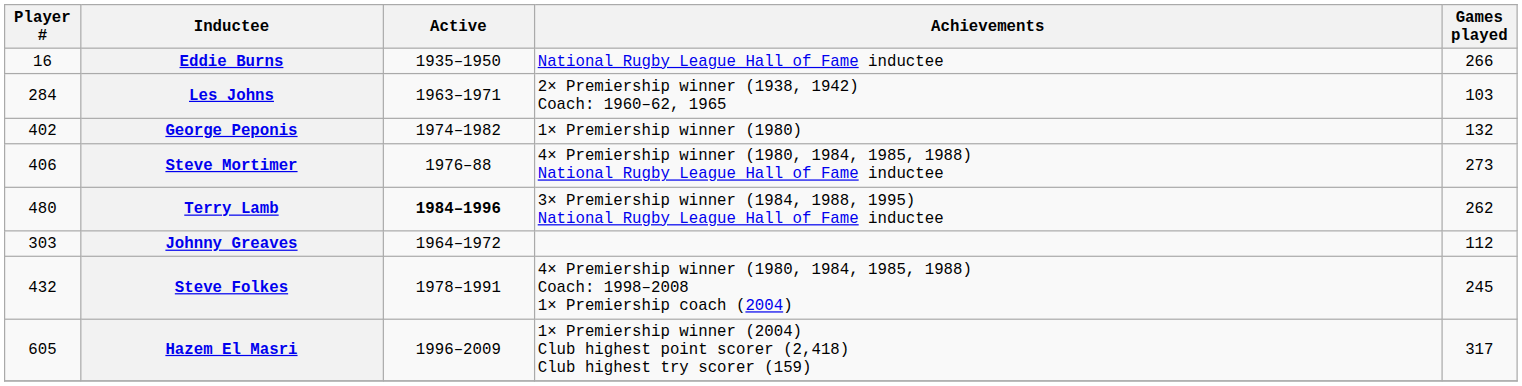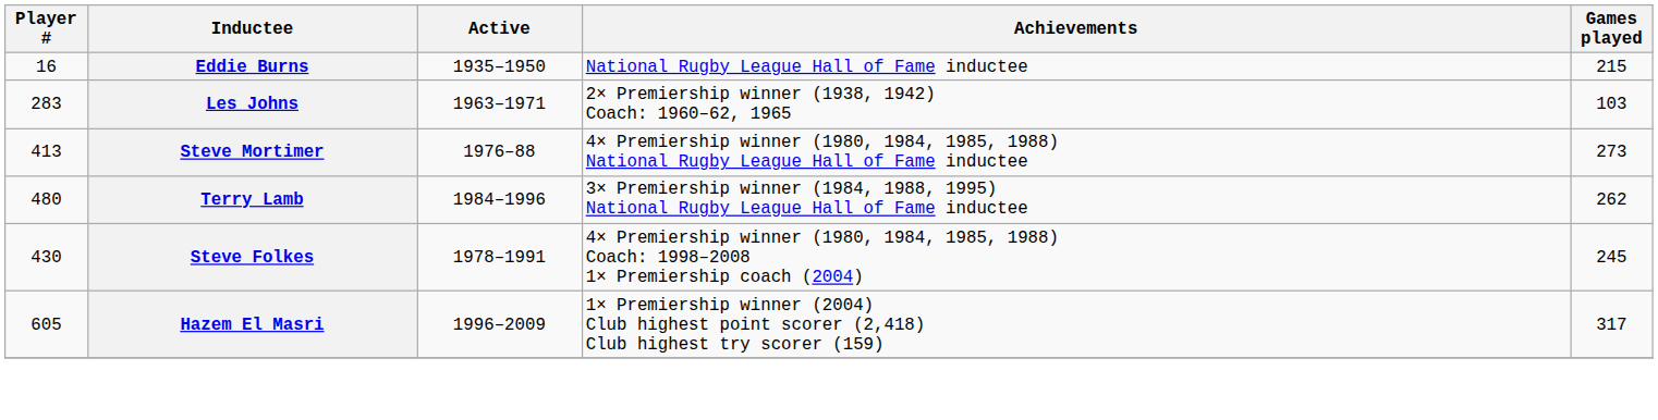 <table class="wikitable sortable" style="text-align:center">
 <tr>
 <th style="width:5%;">Player #</th>
 <th style="width:20%;">Inductee</th>
 <th style="width:10%;">Active</th>
 <th class="unsortable" style="width:60%;">Achievements</th>
 <th style="width:5%;">Games played</th>
 </tr>
 <tr>
 <td>16</td>
 <th><a href='#'>Eddie Burns</a></th>
 <td>1935–1950</td>
 <td style="text-align:left;"><a href='#'>National Rugby League Hall of Fame</a> inductee</td>
-<td>266</td>
+<td>215</td>
 </tr>
 <tr>
-<td>284</td>
+<td>283</td>
 <th><a href='#'>Les Johns</a></th>
 <td>1963–1971</td>
 <td style="text-align:left;">2× Premiership winner (1938, 1942)<br>Coach: 1960–62, 1965</td>
 <td>103</td>
 </tr>
 <tr>
-<td>402</td>
-<th><a href='#'>George Peponis</a></th>
-<td>1974–1982</td>
-<td style="text-align:left;">1× Premiership winner (1980)</td>
-<td>132</td>
-</tr>
-<tr>
-<td>406</td>
+<td>413</td>
 <th><a href='#'>Steve Mortimer</a></th>
 <td>1976–88</td>
 <td style="text-align:left;">4× Premiership winner (1980, 1984, 1985, 1988)<br><a href='#'>National Rugby League Hall of Fame</a> inductee</td>
 <td>273</td>
 </tr>
 <tr>
 <td>480</td>
 <th><a href='#'>Terry Lamb</a></th>
-<td><strong>1984–1996</strong></td>
+<td>1984–1996</td>
 <td style="text-align:left;">3× Premiership winner (1984, 1988, 1995)<br><a href='#'>National Rugby League Hall of Fame</a> inductee</td>
 <td>262</td>
 </tr>
 <tr>
-<td>303</td>
-<th><a href='#'>Johnny Greaves</a></th>
-<td>1964–1972</td>
-<td style="text-align:left;"></td>
-<td>112</td>
-</tr>
-<tr>
-<td>432</td>
+<td>430</td>
 <th><a href='#'>Steve Folkes</a></th>
 <td>1978–1991</td>
 <td style="text-align:left;">4× Premiership winner (1980, 1984, 1985, 1988)<br>Coach: 1998–2008<br>1× Premiership coach (<a href='#'>2004</a>)</td>
 <td>245</td>
 </tr>
 <tr>
 <td>605</td>
 <th><a href='#'>Hazem El Masri</a></th>
 <td>1996–2009</td>
 <td style="text-align:left;">1× Premiership winner (2004)<br>Club highest point scorer (2,418)<br>Club highest try scorer (159)</td>
 <td>317</td>
 </tr>
 <tr>
 </tr>
 </table>
